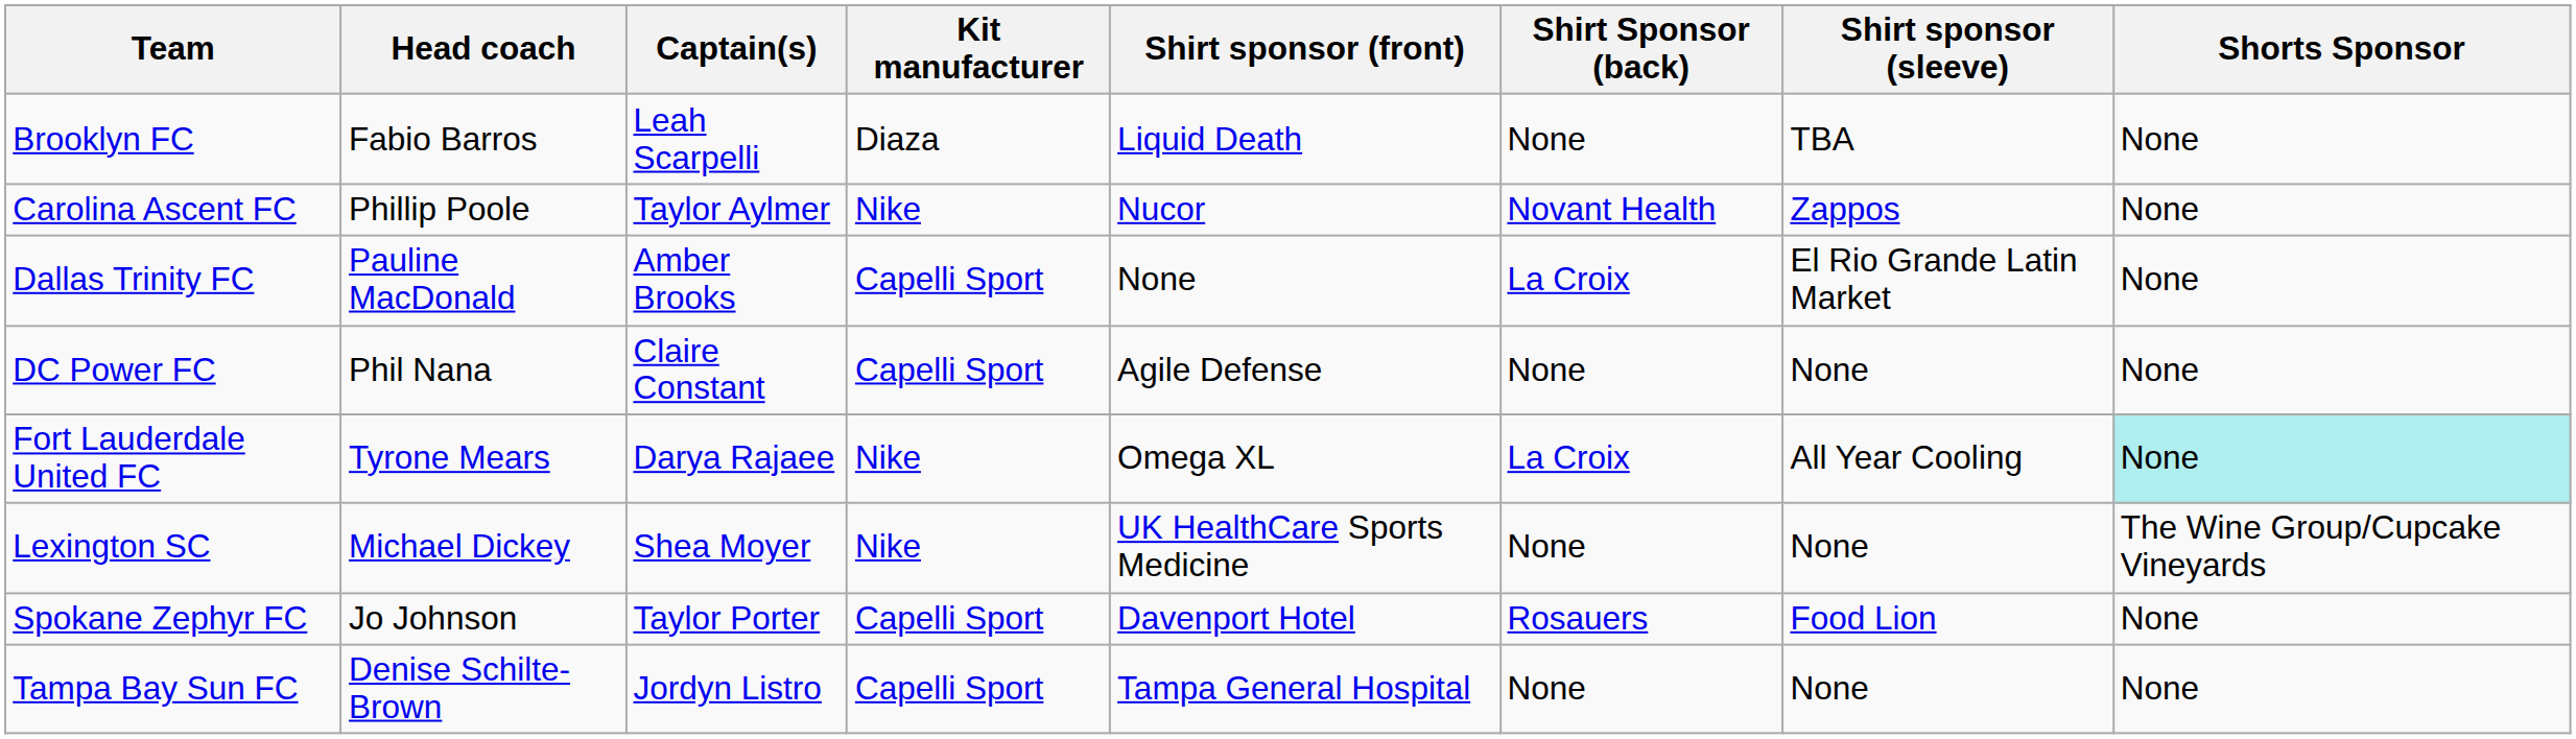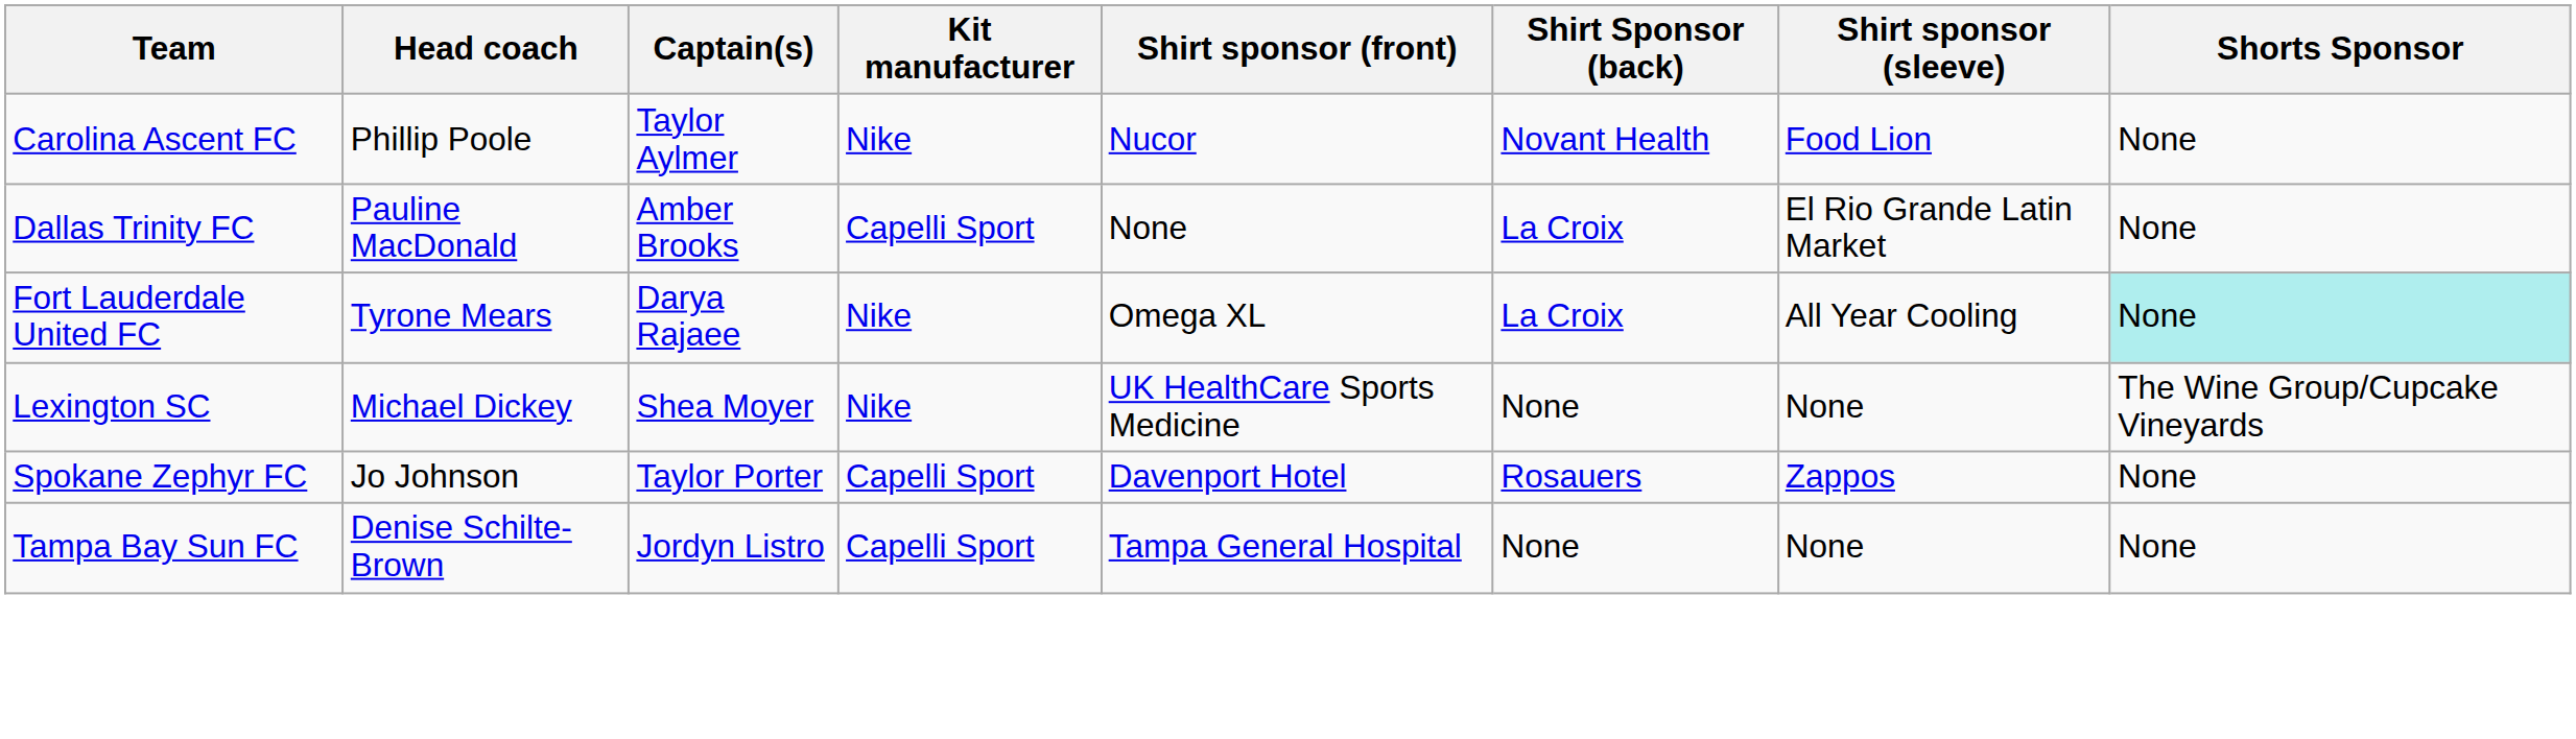 <table class="wikitable sortable" style="text-align: left;">
 <tr>
 <th>Team</th>
 <th>Head coach</th>
 <th>Captain(s)</th>
 <th>Kit manufacturer</th>
 <th>Shirt sponsor (front)</th>
 <th>Shirt Sponsor (back)</th>
 <th>Shirt sponsor (sleeve)</th>
 <th>Shorts Sponsor</th>
 </tr>
 <tr>
-<td><a href='#'>Brooklyn FC</a></td>
-<td> Fabio Barros</td>
-<td> <a href='#'>Leah Scarpelli</a></td>
-<td>Diaza</td>
-<td><a href='#'>Liquid Death</a></td>
-<td>None</td>
-<td>TBA</td>
-<td>None</td>
-</tr>
-<tr>
 <td><a href='#'>Carolina Ascent FC</a></td>
 <td> Phillip Poole</td>
 <td> <a href='#'>Taylor Aylmer</a></td>
 <td><a href='#'>Nike</a></td>
 <td><a href='#'>Nucor</a></td>
 <td><a href='#'>Novant Health</a></td>
-<td><a href='#'>Zappos</a></td>
+<td><a href='#'>Food Lion</a></td>
 <td>None</td>
 </tr>
 <tr>
 <td><a href='#'>Dallas Trinity FC</a></td>
 <td> <a href='#'>Pauline MacDonald</a></td>
 <td> <a href='#'>Amber Brooks</a></td>
 <td><a href='#'>Capelli Sport</a></td>
 <td>None</td>
 <td><a href='#'>La Croix</a></td>
 <td>El Rio Grande Latin Market</td>
-<td>None</td>
-</tr>
-<tr>
-<td><a href='#'>DC Power FC</a></td>
-<td> Phil Nana</td>
-<td> <a href='#'>Claire Constant</a></td>
-<td><a href='#'>Capelli Sport</a></td>
-<td>Agile Defense</td>
-<td>None</td>
-<td>None</td>
 <td>None</td>
 </tr>
 <tr>
 <td><a href='#'>Fort Lauderdale United FC</a></td>
 <td>  <a href='#'>Tyrone Mears</a></td>
 <td> <a href='#'>Darya Rajaee</a></td>
 <td><a href='#'>Nike</a></td>
 <td>Omega XL</td>
 <td><a href='#'>La Croix</a></td>
 <td>All Year Cooling</td>
 <td style="background: paleturquoise;">None</td>
 </tr>
 <tr>
 <td><a href='#'>Lexington SC</a></td>
 <td> <a href='#'>Michael Dickey</a></td>
 <td> <a href='#'>Shea Moyer</a></td>
 <td><a href='#'>Nike</a></td>
 <td><a href='#'>UK HealthCare</a> Sports Medicine</td>
 <td>None</td>
 <td>None</td>
 <td>The Wine Group/Cupcake Vineyards</td>
 </tr>
 <tr>
 <td><a href='#'>Spokane Zephyr FC</a></td>
 <td> Jo Johnson</td>
 <td> <a href='#'>Taylor Porter</a></td>
 <td><a href='#'>Capelli Sport</a></td>
 <td><a href='#'>Davenport Hotel</a></td>
 <td><a href='#'>Rosauers</a></td>
-<td><a href='#'>Food Lion</a></td>
+<td><a href='#'>Zappos</a></td>
 <td>None</td>
 </tr>
 <tr>
 <td><a href='#'>Tampa Bay Sun FC</a></td>
 <td> <a href='#'>Denise Schilte-Brown</a></td>
 <td> <a href='#'>Jordyn Listro</a></td>
 <td><a href='#'>Capelli Sport</a></td>
 <td><a href='#'>Tampa General Hospital</a></td>
 <td>None</td>
 <td>None</td>
 <td>None</td>
 </tr>
 </table>
